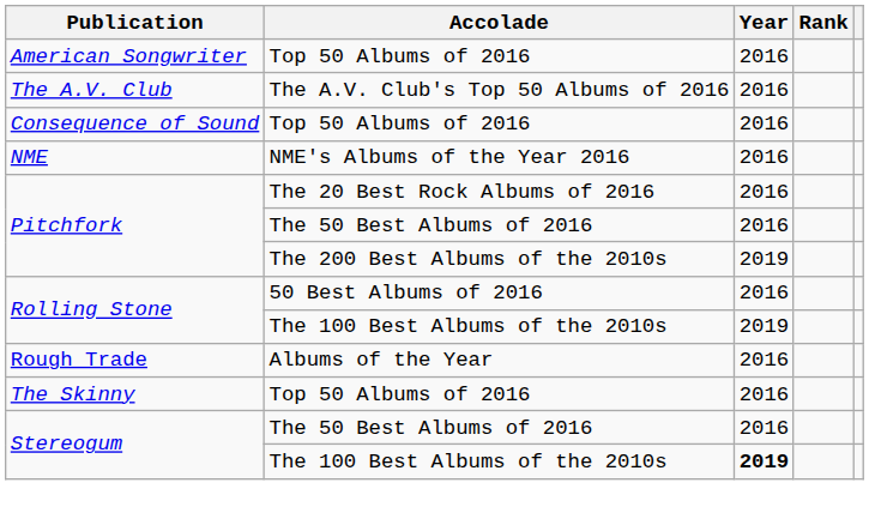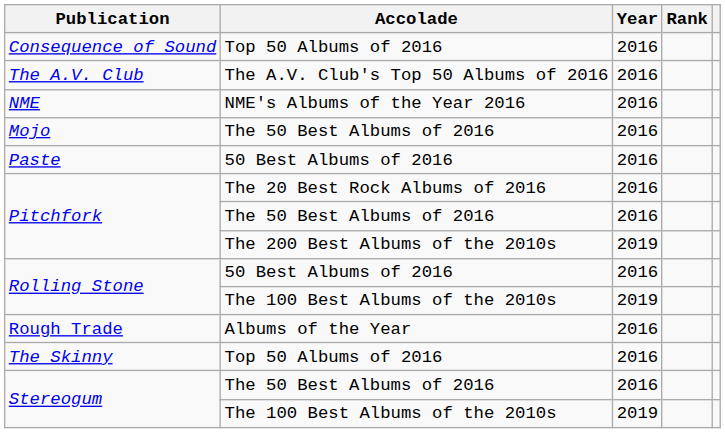 <table class="sortable wikitable">
 <tr>
 <th>Publication</th>
 <th>Accolade</th>
 <th>Year</th>
 <th>Rank</th>
 <th class="unsortable"></th>
 </tr>
 <tr>
-<td><em><a href='#'>American Songwriter</a></em></td>
+<td><em><a href='#'>Consequence of Sound</a></em></td>
 <td>Top 50 Albums of 2016</td>
 <td>2016</td>
 <td></td>
 <td></td>
 </tr>
 <tr>
 <td><em><a href='#'>The A.V. Club</a></em></td>
 <td>The A.V. Club's Top 50 Albums of 2016</td>
 <td>2016</td>
 <td></td>
 <td></td>
 </tr>
 <tr>
-<td><em><a href='#'>Consequence of Sound</a></em></td>
-<td>Top 50 Albums of 2016</td>
+<td><em><a href='#'>NME</a></em></td>
+<td>NME's Albums of the Year 2016</td>
 <td>2016</td>
 <td></td>
 <td></td>
 </tr>
 <tr>
-<td><em><a href='#'>NME</a></em></td>
-<td>NME's Albums of the Year 2016</td>
+<td><em><a href='#'>Mojo</a></em></td>
+<td>The 50 Best Albums of 2016</td>
+<td>2016</td>
+<td></td>
+<td></td>
+</tr>
+<tr>
+<td><em><a href='#'>Paste</a></em></td>
+<td>50 Best Albums of 2016</td>
 <td>2016</td>
 <td></td>
 <td></td>
 </tr>
 <tr>
 <td rowspan="3"><a href='#'><em>Pitchfork</em></a></td>
 <td>The 20 Best Rock Albums of 2016</td>
 <td>2016</td>
 <td></td>
 <td></td>
 </tr>
 <tr>
 <td>The 50 Best Albums of 2016</td>
 <td>2016</td>
 <td></td>
 <td></td>
 </tr>
 <tr>
 <td>The 200 Best Albums of the 2010s</td>
 <td>2019</td>
 <td></td>
 <td></td>
 </tr>
 <tr>
 <td rowspan="2"><em><a href='#'>Rolling Stone</a></em></td>
 <td>50 Best Albums of 2016</td>
 <td>2016</td>
 <td></td>
 <td></td>
 </tr>
 <tr>
 <td>The 100 Best Albums of the 2010s</td>
 <td>2019</td>
 <td></td>
 <td></td>
 </tr>
 <tr>
 <td><a href='#'>Rough Trade</a></td>
 <td>Albums of the Year</td>
 <td>2016</td>
 <td></td>
 <td></td>
 </tr>
 <tr>
 <td><em><a href='#'>The Skinny</a></em></td>
 <td>Top 50 Albums of 2016</td>
 <td>2016</td>
 <td></td>
 <td></td>
 </tr>
 <tr>
 <td rowspan="2"><em><a href='#'>Stereogum</a></em></td>
 <td>The 50 Best Albums of 2016</td>
 <td>2016</td>
 <td></td>
 <td></td>
 </tr>
 <tr>
 <td>The 100 Best Albums of the 2010s</td>
-<td><strong>2019</strong></td>
+<td>2019</td>
 <td></td>
 <td></td>
 </tr>
 </table>
